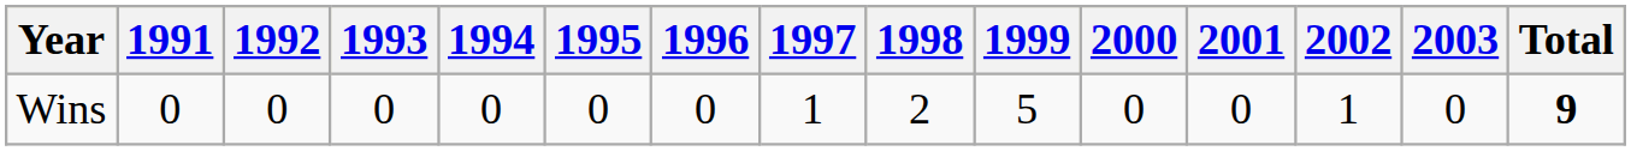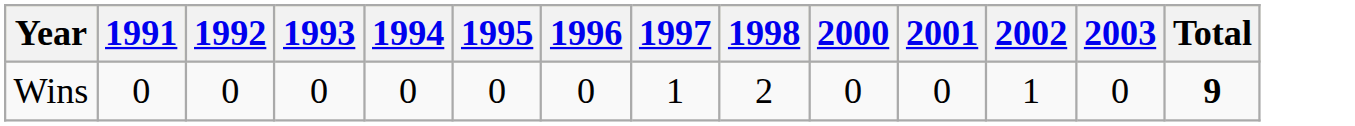 <table class="wikitable">
 <tr style="background:#ffc;">
 <th scope="col">Year</th>
 <th scope="col"><a href='#'>1991</a></th>
 <th scope="col"><a href='#'>1992</a></th>
 <th scope="col"><a href='#'>1993</a></th>
 <th scope="col"><a href='#'>1994</a></th>
 <th scope="col"><a href='#'>1995</a></th>
 <th scope="col"><a href='#'>1996</a></th>
 <th scope="col"><a href='#'>1997</a></th>
 <th scope="col"><a href='#'>1998</a></th>
-<th scope="col"><a href='#'>1999</a></th>
 <th scope="col"><a href='#'>2000</a></th>
 <th scope="col"><a href='#'>2001</a></th>
 <th scope="col"><a href='#'>2002</a></th>
 <th scope="col"><a href='#'>2003</a></th>
 <th scope="col">Total</th>
 </tr>
 <tr align=center>
 <td>Wins</td>
 <td>0</td>
 <td>0</td>
 <td>0</td>
 <td>0</td>
 <td>0</td>
 <td>0</td>
 <td>1</td>
 <td>2</td>
-<td>5</td>
 <td>0</td>
 <td>0</td>
 <td>1</td>
 <td>0</td>
 <td><strong>9</strong></td>
 </tr>
 </table>
